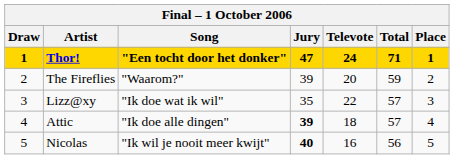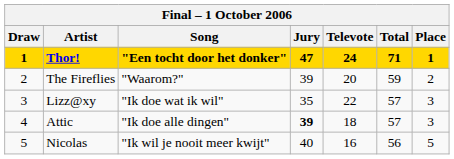 <table class="sortable wikitable" style="margin: 1em auto 1em auto; text-align:center">
 <tr>
 <th colspan="7"><strong>Final – 1 October 2006</strong></th>
 </tr>
 <tr>
 <th>Draw</th>
 <th>Artist</th>
 <th>Song</th>
 <th>Jury</th>
 <th>Televote</th>
 <th>Total</th>
 <th>Place</th>
 </tr>
 <tr style="font-weight:bold;background:gold;">
 <td>1</td>
 <td align="left"><a href='#'>Thor!</a></td>
 <td align="left">"Een tocht door het donker"</td>
 <td>47</td>
 <td>24</td>
 <td>71</td>
 <td>1</td>
 </tr>
 <tr>
 <td>2</td>
 <td align="left">The Fireflies</td>
 <td align="left">"Waarom?"</td>
 <td>39</td>
 <td>20</td>
 <td>59</td>
 <td>2</td>
 </tr>
 <tr>
 <td>3</td>
 <td align="left">Lizz@xy</td>
 <td align="left">"Ik doe wat ik wil"</td>
 <td>35</td>
 <td>22</td>
 <td>57</td>
 <td>3</td>
 </tr>
 <tr>
 <td>4</td>
 <td align="left">Attic</td>
 <td align="left">"Ik doe alle dingen"</td>
 <td><strong>39</strong></td>
 <td>18</td>
 <td>57</td>
-<td>4</td>
+<td>3</td>
 </tr>
 <tr>
 <td>5</td>
 <td align="left">Nicolas</td>
 <td align="left">"Ik wil je nooit meer kwijt"</td>
-<td><strong>40</strong></td>
+<td>40</td>
 <td>16</td>
 <td>56</td>
 <td>5</td>
 </tr>
 </table>
